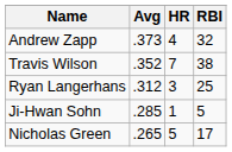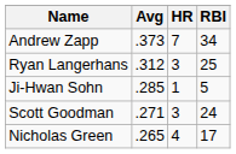 <table class="wikitable">
 <tr>
 </tr>
 <tr>
 <th>Name</th>
 <th>Avg</th>
 <th>HR</th>
 <th>RBI</th>
 </tr>
 <tr>
 <td>Andrew Zapp</td>
 <td>.373</td>
-<td>4</td>
-<td>32</td>
-</tr>
-<tr>
-<td>Travis Wilson</td>
-<td>.352</td>
 <td>7</td>
-<td>38</td>
+<td>34</td>
 </tr>
 <tr>
 <td>Ryan Langerhans</td>
 <td>.312</td>
 <td>3</td>
 <td>25</td>
 </tr>
 <tr>
 <td>Ji-Hwan Sohn</td>
 <td>.285</td>
 <td>1</td>
 <td>5</td>
 </tr>
 <tr>
+<td>Scott Goodman</td>
+<td>.271</td>
+<td>3</td>
+<td>24</td>
+</tr>
+<tr>
 <td>Nicholas Green</td>
 <td>.265</td>
-<td>5</td>
+<td>4</td>
 <td>17</td>
 </tr>
 </table>
